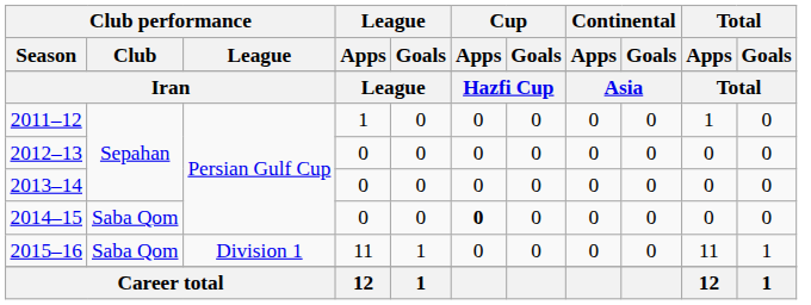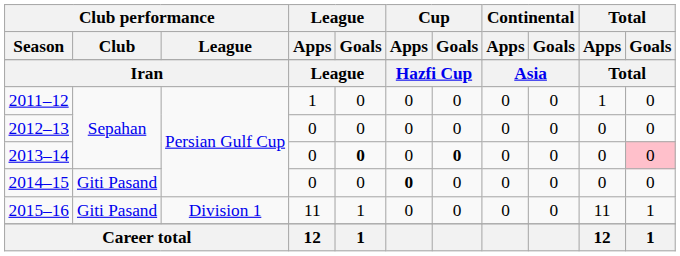 <table class="wikitable" style="text-align:center">
 <tr>
 <th colspan=3>Club performance</th>
 <th colspan=2>League</th>
 <th colspan=2>Cup</th>
 <th colspan=2>Continental</th>
 <th colspan=2>Total</th>
 </tr>
 <tr>
 <th>Season</th>
 <th>Club</th>
 <th>League</th>
 <th>Apps</th>
 <th>Goals</th>
 <th>Apps</th>
 <th>Goals</th>
 <th>Apps</th>
 <th>Goals</th>
 <th>Apps</th>
 <th>Goals</th>
 </tr>
 <tr>
 </tr>
 <tr>
 <th colspan=3>Iran</th>
 <th colspan=2>League</th>
 <th colspan=2><a href='#'>Hazfi Cup</a></th>
 <th colspan=2><a href='#'>Asia</a></th>
 <th colspan=2>Total</th>
 </tr>
 <tr>
 <td><a href='#'>2011–12</a></td>
 <td rowspan="3"><a href='#'>Sepahan</a></td>
 <td rowspan="4"><a href='#'>Persian Gulf Cup</a></td>
 <td>1</td>
 <td>0</td>
 <td>0</td>
 <td>0</td>
 <td>0</td>
 <td>0</td>
 <td>1</td>
 <td>0</td>
 </tr>
 <tr>
 <td><a href='#'>2012–13</a></td>
 <td>0</td>
 <td>0</td>
 <td>0</td>
 <td>0</td>
 <td>0</td>
 <td>0</td>
 <td>0</td>
 <td>0</td>
 </tr>
 <tr>
 <td><a href='#'>2013–14</a></td>
 <td>0</td>
+<td><strong>0</strong></td>
+<td>0</td>
+<td><strong>0</strong></td>
 <td>0</td>
 <td>0</td>
 <td>0</td>
-<td>0</td>
-<td>0</td>
-<td>0</td>
-<td>0</td>
+<td style="background: pink;">0</td>
 </tr>
 <tr>
 <td><a href='#'>2014–15</a></td>
-<td><a href='#'>Saba Qom</a></td>
+<td><a href='#'>Giti Pasand</a></td>
 <td>0</td>
 <td>0</td>
 <td><strong>0</strong></td>
 <td>0</td>
 <td>0</td>
 <td>0</td>
 <td>0</td>
 <td>0</td>
 </tr>
 <tr>
 <td><a href='#'>2015–16</a></td>
-<td><a href='#'>Saba Qom</a></td>
+<td><a href='#'>Giti Pasand</a></td>
 <td><a href='#'>Division 1</a></td>
 <td>11</td>
 <td>1</td>
 <td>0</td>
 <td>0</td>
 <td>0</td>
 <td>0</td>
 <td>11</td>
 <td>1</td>
 </tr>
 <tr>
 </tr>
 <tr>
 <th colspan=3>Career total</th>
 <th>12</th>
 <th>1</th>
 <th></th>
 <th></th>
 <th></th>
 <th></th>
 <th>12</th>
 <th>1</th>
 </tr>
 </table>
